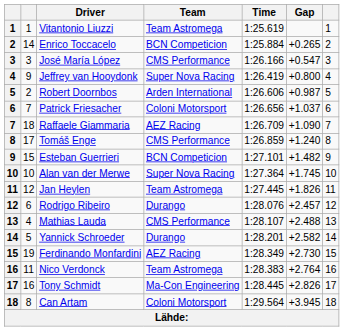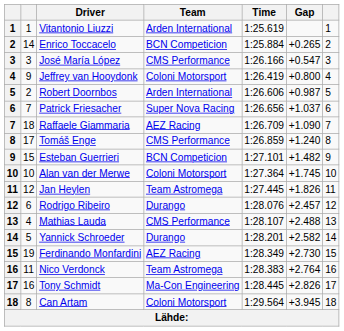 <table class="wikitable" style="font-size:85%">
 <tr>
 <th></th>
 <th></th>
 <th>Driver</th>
 <th>Team</th>
 <th>Time</th>
 <th>Gap</th>
 <th></th>
 </tr>
 <tr>
 <th>1</th>
 <td align="center">1</td>
 <td> <a href='#'>Vitantonio Liuzzi</a></td>
-<td><a href='#'>Team Astromega</a></td>
+<td><a href='#'>Arden International</a></td>
 <td>1:25.619</td>
 <td></td>
 <td>1</td>
 </tr>
 <tr>
 <th>2</th>
 <td align="center">14</td>
 <td> <a href='#'>Enrico Toccacelo</a></td>
 <td><a href='#'>BCN Competicion</a></td>
 <td>1:25.884</td>
 <td>+0.265</td>
 <td>2</td>
 </tr>
 <tr>
 <th>3</th>
 <td align="center">3</td>
 <td> <a href='#'>José María López</a></td>
 <td><a href='#'>CMS Performance</a></td>
 <td>1:26.166</td>
 <td>+0.547</td>
 <td>3</td>
 </tr>
 <tr>
 <th>4</th>
 <td align="center">9</td>
 <td> <a href='#'>Jeffrey van Hooydonk</a></td>
-<td><a href='#'>Super Nova Racing</a></td>
+<td><a href='#'>Coloni Motorsport</a></td>
 <td>1:26.419</td>
 <td>+0.800</td>
 <td>4</td>
 </tr>
 <tr>
 <th>5</th>
 <td align="center">2</td>
 <td> <a href='#'>Robert Doornbos</a></td>
 <td><a href='#'>Arden International</a></td>
 <td>1:26.606</td>
 <td>+0.987</td>
 <td>5</td>
 </tr>
 <tr>
 <th>6</th>
 <td align="center">7</td>
 <td> <a href='#'>Patrick Friesacher</a></td>
-<td><a href='#'>Coloni Motorsport</a></td>
+<td><a href='#'>Super Nova Racing</a></td>
 <td>1:26.656</td>
 <td>+1.037</td>
 <td>6</td>
 </tr>
 <tr>
 <th>7</th>
 <td align="center">18</td>
 <td> <a href='#'>Raffaele Giammaria</a></td>
 <td><a href='#'>AEZ Racing</a></td>
 <td>1:26.709</td>
 <td>+1.090</td>
 <td>7</td>
 </tr>
 <tr>
 <th>8</th>
 <td align="center">17</td>
 <td> <a href='#'>Tomáš Enge</a></td>
 <td><a href='#'>CMS Performance</a></td>
 <td>1:26.859</td>
 <td>+1.240</td>
 <td>8</td>
 </tr>
 <tr>
 <th>9</th>
 <td align="center">15</td>
 <td> <a href='#'>Esteban Guerrieri</a></td>
 <td><a href='#'>BCN Competicion</a></td>
 <td>1:27.101</td>
 <td>+1.482</td>
 <td>9</td>
 </tr>
 <tr>
 <th>10</th>
 <td align="center">10</td>
 <td> <a href='#'>Alan van der Merwe</a></td>
-<td><a href='#'>Super Nova Racing</a></td>
+<td><a href='#'>Coloni Motorsport</a></td>
 <td>1:27.364</td>
 <td>+1.745</td>
 <td>10</td>
 </tr>
 <tr>
 <th>11</th>
 <td align="center">12</td>
 <td> <a href='#'>Jan Heylen</a></td>
 <td><a href='#'>Team Astromega</a></td>
 <td>1:27.445</td>
 <td>+1.826</td>
 <td>11</td>
 </tr>
 <tr>
 <th>12</th>
 <td align="center">6</td>
 <td> <a href='#'>Rodrigo Ribeiro</a></td>
 <td><a href='#'>Durango</a></td>
 <td>1:28.076</td>
 <td>+2.457</td>
 <td>12</td>
 </tr>
 <tr>
 <th>13</th>
 <td align="center">4</td>
 <td> <a href='#'>Mathias Lauda</a></td>
 <td><a href='#'>CMS Performance</a></td>
 <td>1:28.107</td>
 <td>+2.488</td>
 <td>13</td>
 </tr>
 <tr>
 <th>14</th>
 <td align="center">5</td>
 <td> <a href='#'>Yannick Schroeder</a></td>
 <td><a href='#'>Durango</a></td>
 <td>1:28.201</td>
 <td>+2.582</td>
 <td>14</td>
 </tr>
 <tr>
 <th>15</th>
 <td align="center">19</td>
 <td> <a href='#'>Ferdinando Monfardini</a></td>
 <td><a href='#'>AEZ Racing</a></td>
 <td>1:28.349</td>
 <td>+2.730</td>
 <td>15</td>
 </tr>
 <tr>
 <th>16</th>
 <td align="center">11</td>
 <td> <a href='#'>Nico Verdonck</a></td>
 <td><a href='#'>Team Astromega</a></td>
 <td>1:28.383</td>
 <td>+2.764</td>
 <td>16</td>
 </tr>
 <tr>
 <th>17</th>
 <td align="center">16</td>
 <td> <a href='#'>Tony Schmidt</a></td>
 <td><a href='#'>Ma-Con Engineering</a></td>
 <td>1:28.445</td>
 <td>+2.826</td>
 <td>17</td>
 </tr>
 <tr>
 <th>18</th>
 <td align="center">8</td>
 <td> <a href='#'>Can Artam</a></td>
 <td><a href='#'>Coloni Motorsport</a></td>
 <td>1:29.564</td>
 <td>+3.945</td>
 <td>18</td>
 </tr>
 <tr>
 <th colspan="7">Lähde:</th>
 </tr>
 </table>
